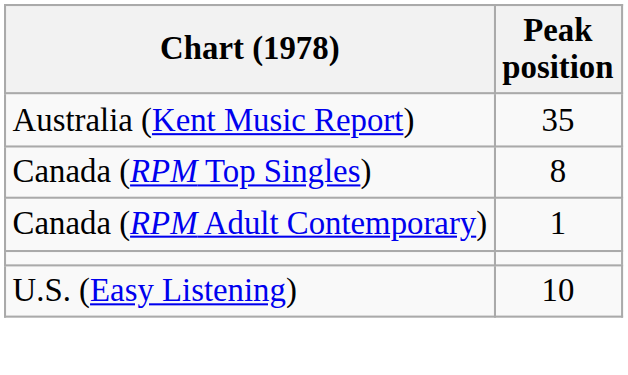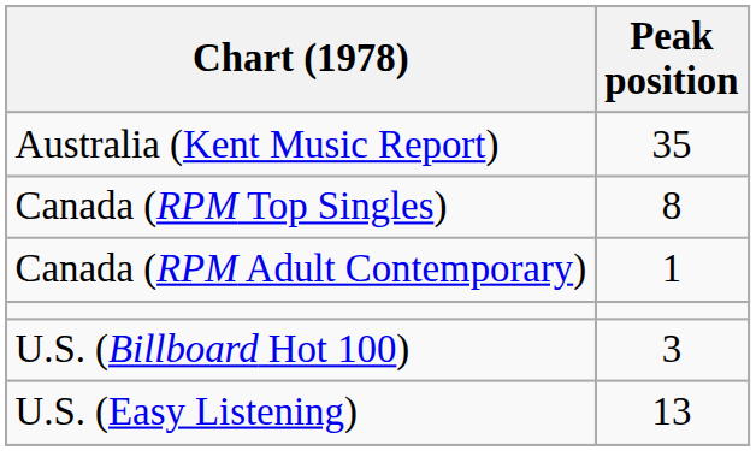 <table class="wikitable sortable">
 <tr>
 <th>Chart (1978)</th>
 <th>Peak<br>position</th>
 </tr>
 <tr>
 <td align="left">Australia (<a href='#'>Kent Music Report</a>)</td>
 <td style="text-align:center;">35</td>
 </tr>
 <tr>
 <td align="left">Canada (<a href='#'><em>RPM</em> Top Singles</a>)</td>
 <td style="text-align:center;">8</td>
 </tr>
 <tr>
 <td>Canada (<a href='#'><em>RPM</em> Adult Contemporary</a>)</td>
 <td style="text-align:center;">1</td>
 </tr>
 <tr>
 <td></td>
 </tr>
 <tr>
+<td align="left">U.S. (<a href='#'><em>Billboard</em> Hot 100</a>)</td>
+<td style="text-align:center;">3</td>
+</tr>
+<tr>
 <td align="left">U.S. (<a href='#'>Easy Listening</a>)</td>
-<td style="text-align:center;">10</td>
+<td style="text-align:center;">13</td>
 </tr>
 </table>
